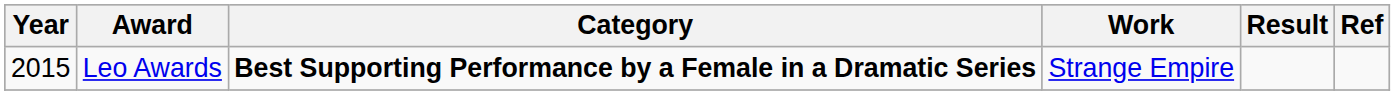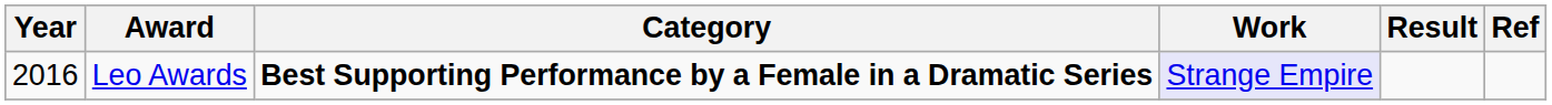 <table class="wikitable">
 <tr>
 <th>Year</th>
 <th>Award</th>
 <th>Category</th>
 <th>Work</th>
 <th>Result</th>
 <th>Ref</th>
 </tr>
 <tr>
-<td>2015</td>
+<td>2016</td>
 <td><a href='#'>Leo Awards</a></td>
 <td><strong>Best Supporting Performance by a Female in a Dramatic Series</strong></td>
-<td><a href='#'>Strange Empire</a></td>
+<td style="background: lavender;"><a href='#'>Strange Empire</a></td>
 <td></td>
 <td></td>
 </tr>
 </table>
